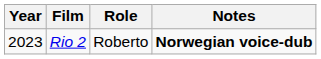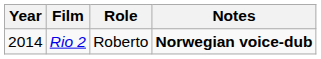 <table class="wikitable">
 <tr>
 <th>Year</th>
 <th>Film</th>
 <th>Role</th>
 <th>Notes</th>
 </tr>
 <tr>
-<td>2023</td>
+<td>2014</td>
 <td><em><a href='#'>Rio 2</a></em></td>
 <td>Roberto</td>
 <td><strong>Norwegian voice-dub</strong></td>
 </tr>
 </table>
